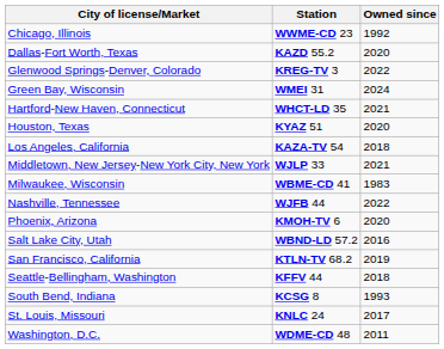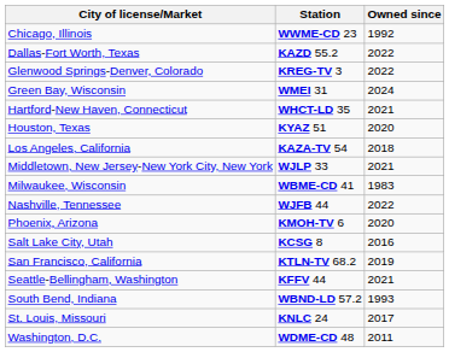 <table class="wikitable sortable">
 <tr>
 <th>City of license/Market</th>
 <th>Station</th>
 <th>Owned since</th>
 </tr>
 <tr style="vertical-align: top; text-align: left;">
 <td><a href='#'>Chicago, Illinois</a></td>
 <td><strong><a href='#'>WWME-CD</a></strong> 23</td>
 <td>1992</td>
 </tr>
 <tr style="vertical-align: top; text-align: left;">
 <td><a href='#'>Dallas</a>-<a href='#'>Fort Worth, Texas</a></td>
 <td><strong><a href='#'>KAZD</a></strong> 55.2</td>
-<td>2020</td>
+<td>2022</td>
 </tr>
 <tr style="vertical-align: top; text-align: left;">
 <td><a href='#'>Glenwood Springs</a>-<a href='#'>Denver, Colorado</a></td>
 <td><strong><a href='#'>KREG-TV</a></strong> 3</td>
 <td>2022</td>
 </tr>
 <tr style="vertical-align: top; text-align: left;">
 <td><a href='#'>Green Bay, Wisconsin</a></td>
 <td><strong><a href='#'>WMEI</a></strong> 31</td>
 <td>2024</td>
 </tr>
 <tr style="vertical-align: top; text-align: left;">
 <td><a href='#'>Hartford</a>-<a href='#'>New Haven, Connecticut</a></td>
 <td><strong><a href='#'>WHCT-LD</a></strong> 35</td>
 <td>2021</td>
 </tr>
 <tr style="vertical-align: top; text-align: left;">
 <td><a href='#'>Houston, Texas</a></td>
 <td><strong><a href='#'>KYAZ</a></strong> 51</td>
 <td>2020</td>
 </tr>
 <tr style="vertical-align: top; text-align: left;">
 <td><a href='#'>Los Angeles, California</a></td>
 <td><strong><a href='#'>KAZA-TV</a></strong> 54</td>
 <td>2018</td>
 </tr>
 <tr style="vertical-align: top; text-align: left;">
 <td><a href='#'>Middletown, New Jersey</a>-<a href='#'>New York City, New York</a></td>
 <td><strong><a href='#'>WJLP</a></strong> 33</td>
 <td>2021</td>
 </tr>
 <tr style="vertical-align: top; text-align: left;">
 <td><a href='#'>Milwaukee, Wisconsin</a></td>
 <td><strong><a href='#'>WBME-CD</a></strong> 41</td>
 <td>1983</td>
 </tr>
 <tr style="vertical-align: top; text-align: left;">
 <td><a href='#'>Nashville, Tennessee</a></td>
 <td><strong><a href='#'>WJFB</a></strong> 44</td>
 <td>2022</td>
 </tr>
 <tr style="vertical-align: top; text-align: left;">
 <td><a href='#'>Phoenix, Arizona</a></td>
 <td><strong><a href='#'>KMOH-TV</a></strong> 6</td>
 <td>2020</td>
 </tr>
 <tr style="vertical-align: top; text-align: left;">
 <td><a href='#'>Salt Lake City, Utah</a></td>
-<td><strong><a href='#'>WBND-LD</a></strong> 57.2</td>
+<td><strong><a href='#'>KCSG</a></strong> 8</td>
 <td>2016</td>
 </tr>
 <tr style="vertical-align: top; text-align: left;">
 <td><a href='#'>San Francisco, California</a></td>
 <td><strong><a href='#'>KTLN-TV</a></strong> 68.2</td>
 <td>2019</td>
 </tr>
 <tr style="vertical-align: top; text-align: left;">
 <td><a href='#'>Seattle</a>-<a href='#'>Bellingham, Washington</a></td>
 <td><strong><a href='#'>KFFV</a></strong> 44</td>
-<td>2018</td>
+<td>2021</td>
 </tr>
 <tr style="vertical-align: top; text-align: left;">
 <td><a href='#'>South Bend, Indiana</a></td>
-<td><strong><a href='#'>KCSG</a></strong> 8</td>
+<td><strong><a href='#'>WBND-LD</a></strong> 57.2</td>
 <td>1993</td>
 </tr>
 <tr style="vertical-align: top; text-align: left;">
 <td><a href='#'>St. Louis, Missouri</a></td>
 <td><strong><a href='#'>KNLC</a></strong> 24</td>
 <td>2017</td>
 </tr>
 <tr style="vertical-align: top; text-align: left;">
 <td><a href='#'>Washington, D.C.</a></td>
 <td><strong><a href='#'>WDME-CD</a></strong> 48</td>
 <td>2011</td>
 </tr>
 </table>
